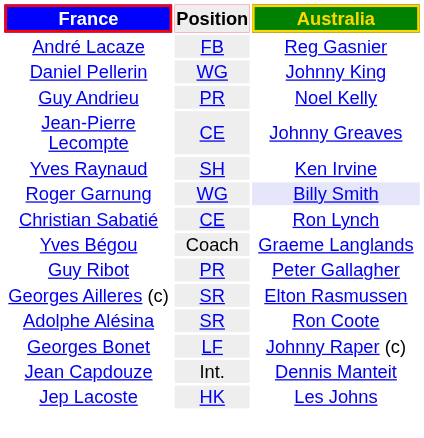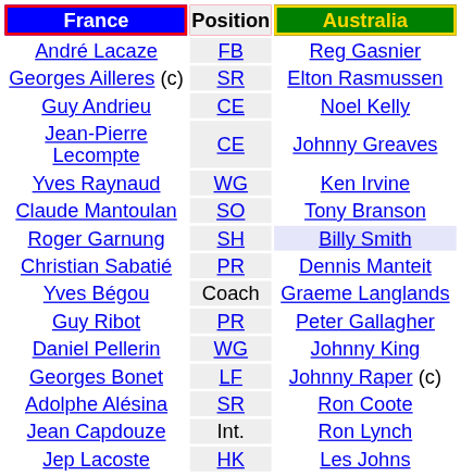 <table align=right style="font-size:90%; margin-left:1em">
 <tr bgcolor=#FF0033>
 <th align="centre" width="126" style="border: 2px solid red; background: blue; color: white">France</th>
 <th align="center" style="background: #eeeeee; color: black">Position</th>
 <th align="centre" width="126" style="border: 2px solid gold; background: green; color: gold">Australia</th>
 </tr>
 <tr>
 <td align="center"><a href='#'>André Lacaze</a></td>
 <td align="center" style="background: #eeeeee"><a href='#'>FB</a></td>
 <td align="center"><a href='#'>Reg Gasnier</a></td>
 </tr>
 <tr>
-<td align="center"><a href='#'>Daniel Pellerin</a></td>
-<td align="center" style="background: #eeeeee"><a href='#'>WG</a></td>
-<td align="center"><a href='#'>Johnny King</a></td>
+<td align="center"><a href='#'>Georges Ailleres</a> (c)</td>
+<td align="center" style="background: #eeeeee"><a href='#'>SR</a></td>
+<td align="center"><a href='#'>Elton Rasmussen</a></td>
 </tr>
 <tr>
 <td align="center"><a href='#'>Guy Andrieu</a></td>
-<td align="center" style="background: #eeeeee"><a href='#'>PR</a></td>
+<td align="center" style="background: #eeeeee"><a href='#'>CE</a></td>
 <td align="center"><a href='#'>Noel Kelly</a></td>
 </tr>
 <tr>
 <td align="center"><a href='#'>Jean-Pierre Lecompte</a></td>
 <td align="center" style="background: #eeeeee"><a href='#'>CE</a></td>
 <td align="center"><a href='#'>Johnny Greaves</a></td>
 </tr>
 <tr>
 <td align="center"><a href='#'>Yves Raynaud</a></td>
-<td align="center" style="background: #eeeeee"><a href='#'>SH</a></td>
+<td align="center" style="background: #eeeeee"><a href='#'>WG</a></td>
 <td align="center"><a href='#'>Ken Irvine</a></td>
 </tr>
 <tr>
+<td align="center"><a href='#'>Claude Mantoulan</a></td>
+<td align="center" style="background: #eeeeee"><a href='#'>SO</a></td>
+<td align="center"><a href='#'>Tony Branson</a></td>
+</tr>
+<tr>
 <td align="center"><a href='#'>Roger Garnung</a></td>
-<td align="center" style="background: #eeeeee"><a href='#'>WG</a></td>
+<td align="center" style="background: #eeeeee"><a href='#'>SH</a></td>
 <td align="center" style="background: lavender;"><a href='#'>Billy Smith</a></td>
 </tr>
 <tr>
 <td align="center"><a href='#'>Christian Sabatié</a></td>
-<td align="center" style="background: #eeeeee"><a href='#'>CE</a></td>
-<td align="center"><a href='#'>Ron Lynch</a></td>
+<td align="center" style="background: #eeeeee"><a href='#'>PR</a></td>
+<td align="center"><a href='#'>Dennis Manteit</a></td>
 </tr>
 <tr>
 <td align="center"><a href='#'>Yves Bégou</a></td>
 <td align="center" style="background: #eeeeee">Coach</td>
 <td align="center"><a href='#'>Graeme Langlands</a></td>
 </tr>
 <tr>
 <td align="center"><a href='#'>Guy Ribot</a></td>
 <td align="center" style="background: #eeeeee"><a href='#'>PR</a></td>
 <td align="center"><a href='#'>Peter Gallagher</a></td>
 </tr>
 <tr>
-<td align="center"><a href='#'>Georges Ailleres</a> (c)</td>
-<td align="center" style="background: #eeeeee"><a href='#'>SR</a></td>
-<td align="center"><a href='#'>Elton Rasmussen</a></td>
+<td align="center"><a href='#'>Daniel Pellerin</a></td>
+<td align="center" style="background: #eeeeee"><a href='#'>WG</a></td>
+<td align="center"><a href='#'>Johnny King</a></td>
+</tr>
+<tr>
+<td align="center"><a href='#'>Georges Bonet</a></td>
+<td align="center" style="background: #eeeeee"><a href='#'>LF</a></td>
+<td align="center"><a href='#'>Johnny Raper</a> (c)</td>
 </tr>
 <tr>
 <td align="center"><a href='#'>Adolphe Alésina</a></td>
 <td align="center" style="background: #eeeeee"><a href='#'>SR</a></td>
 <td align="center"><a href='#'>Ron Coote</a></td>
 </tr>
 <tr>
-<td align="center"><a href='#'>Georges Bonet</a></td>
-<td align="center" style="background: #eeeeee"><a href='#'>LF</a></td>
-<td align="center"><a href='#'>Johnny Raper</a> (c)</td>
-</tr>
-<tr>
 <td align="center"><a href='#'>Jean Capdouze</a></td>
 <td align="center" style="background: #eeeeee">Int.</td>
-<td align="center"><a href='#'>Dennis Manteit</a></td>
+<td align="center"><a href='#'>Ron Lynch</a></td>
 </tr>
 <tr>
 <td align="center"><a href='#'>Jep Lacoste</a></td>
 <td align="center" style="background: #eeeeee"><a href='#'>HK</a></td>
 <td align="center"><a href='#'>Les Johns</a></td>
 </tr>
 </table>
